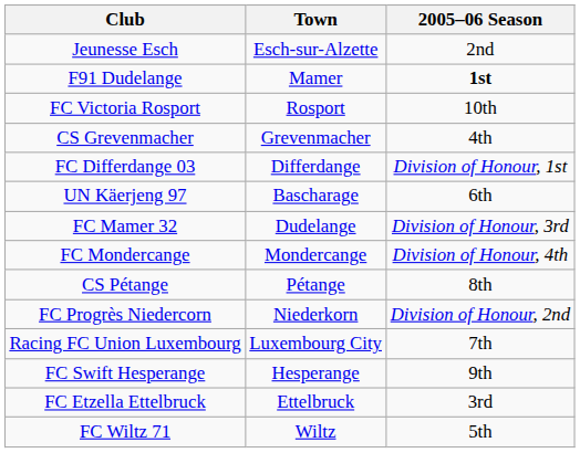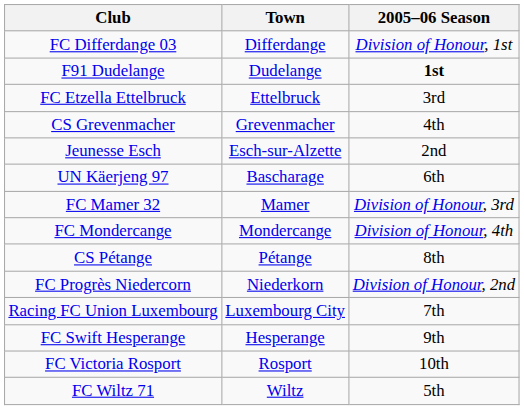 <table class="wikitable" style="text-align: center;">
 <tr>
 <th>Club</th>
 <th>Town</th>
 <th>2005–06 Season</th>
 </tr>
 <tr>
-<td><a href='#'>Jeunesse Esch</a></td>
-<td><a href='#'>Esch-sur-Alzette</a></td>
-<td>2nd</td>
+<td><a href='#'>FC Differdange 03</a></td>
+<td><a href='#'>Differdange</a></td>
+<td><em><a href='#'>Division of Honour</a>, 1st</em></td>
 </tr>
 <tr>
 <td><a href='#'>F91 Dudelange</a></td>
-<td><a href='#'>Mamer</a></td>
+<td><a href='#'>Dudelange</a></td>
 <td><strong>1st</strong></td>
 </tr>
 <tr>
-<td><a href='#'>FC Victoria Rosport</a></td>
-<td><a href='#'>Rosport</a></td>
-<td>10th</td>
+<td><a href='#'>FC Etzella Ettelbruck</a></td>
+<td><a href='#'>Ettelbruck</a></td>
+<td>3rd</td>
 </tr>
 <tr>
 <td><a href='#'>CS Grevenmacher</a></td>
 <td><a href='#'>Grevenmacher</a></td>
 <td>4th</td>
 </tr>
 <tr>
-<td><a href='#'>FC Differdange 03</a></td>
-<td><a href='#'>Differdange</a></td>
-<td><em><a href='#'>Division of Honour</a>, 1st</em></td>
+<td><a href='#'>Jeunesse Esch</a></td>
+<td><a href='#'>Esch-sur-Alzette</a></td>
+<td>2nd</td>
 </tr>
 <tr>
 <td><a href='#'>UN Käerjeng 97</a></td>
 <td><a href='#'>Bascharage</a></td>
 <td>6th</td>
 </tr>
 <tr>
 <td><a href='#'>FC Mamer 32</a></td>
-<td><a href='#'>Dudelange</a></td>
+<td><a href='#'>Mamer</a></td>
 <td><em><a href='#'>Division of Honour</a>, 3rd</em></td>
 </tr>
 <tr>
 <td><a href='#'>FC Mondercange</a></td>
 <td><a href='#'>Mondercange</a></td>
 <td><em><a href='#'>Division of Honour</a>, 4th</em></td>
 </tr>
 <tr>
 <td><a href='#'>CS Pétange</a></td>
 <td><a href='#'>Pétange</a></td>
 <td>8th</td>
 </tr>
 <tr>
 <td><a href='#'>FC Progrès Niedercorn</a></td>
 <td><a href='#'>Niederkorn</a></td>
 <td><em><a href='#'>Division of Honour</a>, 2nd</em></td>
 </tr>
 <tr>
 <td><a href='#'>Racing FC Union Luxembourg</a></td>
 <td><a href='#'>Luxembourg City</a></td>
 <td>7th</td>
 </tr>
 <tr>
 <td><a href='#'>FC Swift Hesperange</a></td>
 <td><a href='#'>Hesperange</a></td>
 <td>9th</td>
 </tr>
 <tr>
-<td><a href='#'>FC Etzella Ettelbruck</a></td>
-<td><a href='#'>Ettelbruck</a></td>
-<td>3rd</td>
+<td><a href='#'>FC Victoria Rosport</a></td>
+<td><a href='#'>Rosport</a></td>
+<td>10th</td>
 </tr>
 <tr>
 <td><a href='#'>FC Wiltz 71</a></td>
 <td><a href='#'>Wiltz</a></td>
 <td>5th</td>
 </tr>
 </table>
